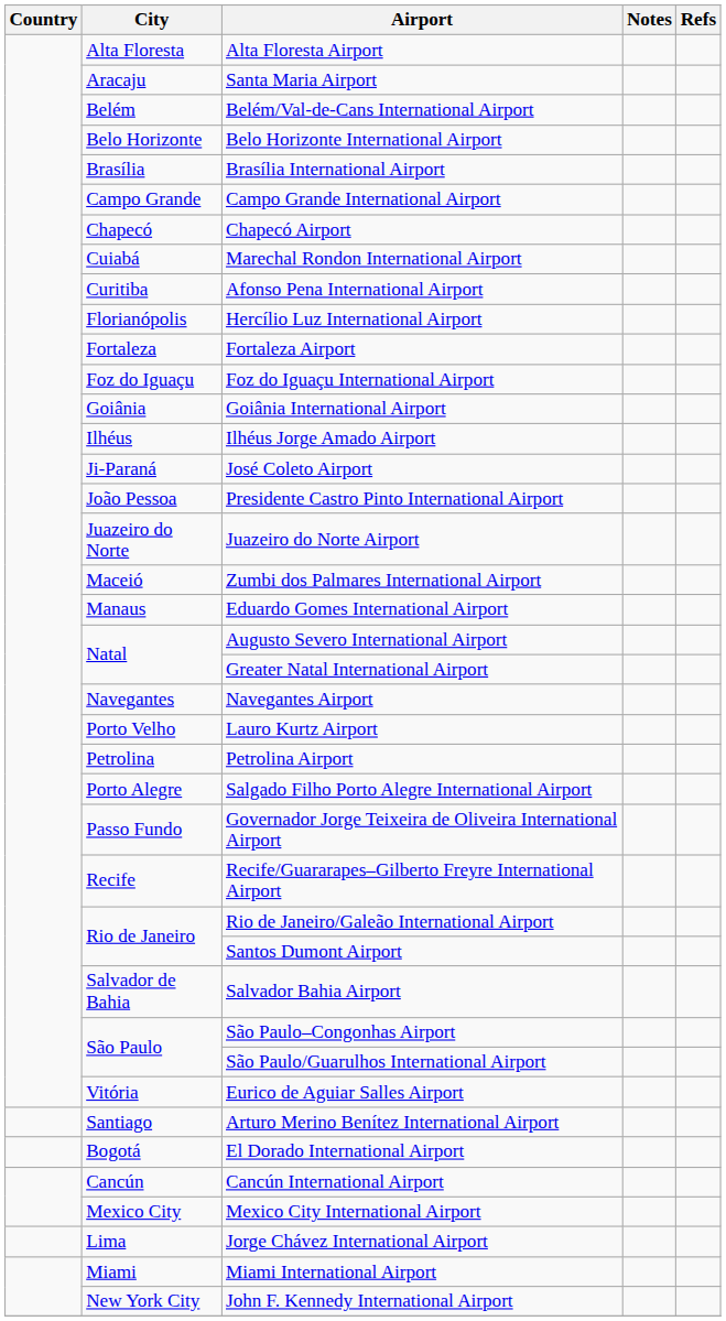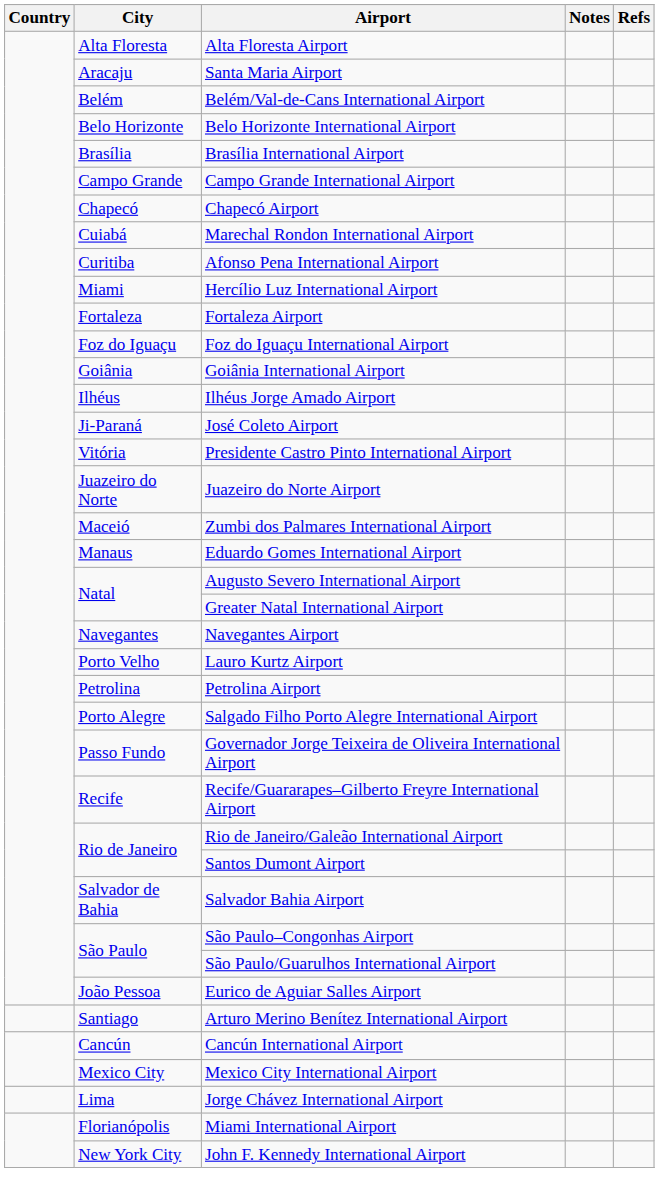 <table class="wikitable sortable">
 <tr>
 <th>Country</th>
 <th>City</th>
 <th>Airport</th>
 <th>Notes</th>
 <th class=unsortable>Refs</th>
 </tr>
 <tr>
 <td rowspan=33></td>
 <td><a href='#'>Alta Floresta</a></td>
 <td><a href='#'>Alta Floresta Airport</a></td>
 <td></td>
 <td></td>
 </tr>
 <tr>
 <td><a href='#'>Aracaju</a></td>
 <td><a href='#'>Santa Maria Airport</a></td>
 <td></td>
 <td></td>
 </tr>
 <tr>
 <td><a href='#'>Belém</a></td>
 <td><a href='#'>Belém/Val-de-Cans International Airport</a></td>
 <td></td>
 <td></td>
 </tr>
 <tr>
 <td><a href='#'>Belo Horizonte</a></td>
 <td><a href='#'>Belo Horizonte International Airport</a></td>
 <td></td>
 <td></td>
 </tr>
 <tr>
 <td><a href='#'>Brasília</a></td>
 <td><a href='#'>Brasília International Airport</a></td>
 <td align=center></td>
 <td></td>
 </tr>
 <tr>
 <td><a href='#'>Campo Grande</a></td>
 <td><a href='#'>Campo Grande International Airport</a></td>
 <td></td>
 <td></td>
 </tr>
 <tr>
 <td><a href='#'>Chapecó</a></td>
 <td><a href='#'>Chapecó Airport</a></td>
 <td></td>
 <td></td>
 </tr>
 <tr>
 <td><a href='#'>Cuiabá</a></td>
 <td><a href='#'>Marechal Rondon International Airport</a></td>
 <td></td>
 <td></td>
 </tr>
 <tr>
 <td><a href='#'>Curitiba</a></td>
 <td><a href='#'>Afonso Pena International Airport</a></td>
 <td></td>
 <td></td>
 </tr>
 <tr>
-<td><a href='#'>Florianópolis</a></td>
+<td><a href='#'>Miami</a></td>
 <td><a href='#'>Hercílio Luz International Airport</a></td>
 <td></td>
 <td></td>
 </tr>
 <tr>
 <td><a href='#'>Fortaleza</a></td>
 <td><a href='#'>Fortaleza Airport</a></td>
 <td></td>
 <td></td>
 </tr>
 <tr>
 <td><a href='#'>Foz do Iguaçu</a></td>
 <td><a href='#'>Foz do Iguaçu International Airport</a></td>
 <td></td>
 <td></td>
 </tr>
 <tr>
 <td><a href='#'>Goiânia</a></td>
 <td><a href='#'>Goiânia International Airport</a></td>
 <td></td>
 <td></td>
 </tr>
 <tr>
 <td><a href='#'>Ilhéus</a></td>
 <td><a href='#'>Ilhéus Jorge Amado Airport</a></td>
 <td></td>
 <td></td>
 </tr>
 <tr>
 <td><a href='#'>Ji-Paraná</a></td>
 <td><a href='#'>José Coleto Airport</a></td>
 <td></td>
 <td></td>
 </tr>
 <tr>
-<td><a href='#'>João Pessoa</a></td>
+<td><a href='#'>Vitória</a></td>
 <td><a href='#'>Presidente Castro Pinto International Airport</a></td>
 <td></td>
 <td></td>
 </tr>
 <tr>
 <td><a href='#'>Juazeiro do Norte</a></td>
 <td><a href='#'>Juazeiro do Norte Airport</a></td>
 <td></td>
 <td></td>
 </tr>
 <tr>
 <td><a href='#'>Maceió</a></td>
 <td><a href='#'>Zumbi dos Palmares International Airport</a></td>
 <td></td>
 <td></td>
 </tr>
 <tr>
 <td><a href='#'>Manaus</a></td>
 <td><a href='#'>Eduardo Gomes International Airport</a></td>
 <td></td>
 <td></td>
 </tr>
 <tr>
 <td rowspan=2><a href='#'>Natal</a></td>
 <td><a href='#'>Augusto Severo International Airport</a></td>
 <td></td>
 <td></td>
 </tr>
 <tr>
 <td><a href='#'>Greater Natal International Airport</a></td>
 <td></td>
 <td></td>
 </tr>
 <tr>
 <td><a href='#'>Navegantes</a></td>
 <td><a href='#'>Navegantes Airport</a></td>
 <td></td>
 <td></td>
 </tr>
 <tr>
 <td><a href='#'>Porto Velho</a></td>
 <td><a href='#'>Lauro Kurtz Airport</a></td>
 <td></td>
 <td></td>
 </tr>
 <tr>
 <td><a href='#'>Petrolina</a></td>
 <td><a href='#'>Petrolina Airport</a></td>
 <td></td>
 <td></td>
 </tr>
 <tr>
 <td><a href='#'>Porto Alegre</a></td>
 <td><a href='#'>Salgado Filho Porto Alegre International Airport</a></td>
 <td></td>
 <td></td>
 </tr>
 <tr>
 <td><a href='#'>Passo Fundo</a></td>
 <td><a href='#'>Governador Jorge Teixeira de Oliveira International Airport</a></td>
 <td></td>
 <td></td>
 </tr>
 <tr>
 <td><a href='#'>Recife</a></td>
 <td><a href='#'>Recife/Guararapes–Gilberto Freyre International Airport</a></td>
 <td></td>
 <td></td>
 </tr>
 <tr>
 <td rowspan=2><a href='#'>Rio de Janeiro</a></td>
 <td><a href='#'>Rio de Janeiro/Galeão International Airport</a></td>
 <td></td>
 <td></td>
 </tr>
 <tr>
 <td><a href='#'>Santos Dumont Airport</a></td>
 <td></td>
 <td></td>
 </tr>
 <tr>
 <td><a href='#'>Salvador de Bahia</a></td>
 <td><a href='#'>Salvador Bahia Airport</a></td>
 <td align=center></td>
 <td></td>
 </tr>
 <tr>
 <td rowspan=2><a href='#'>São Paulo</a></td>
 <td><a href='#'>São Paulo–Congonhas Airport</a></td>
 <td></td>
 <td></td>
 </tr>
 <tr>
 <td><a href='#'>São Paulo/Guarulhos International Airport</a></td>
 <td></td>
 <td></td>
 </tr>
 <tr>
-<td><a href='#'>Vitória</a></td>
+<td><a href='#'>João Pessoa</a></td>
 <td><a href='#'>Eurico de Aguiar Salles Airport</a></td>
 <td></td>
 <td></td>
 </tr>
 <tr>
 <td></td>
 <td><a href='#'>Santiago</a></td>
 <td><a href='#'>Arturo Merino Benítez International Airport</a></td>
-<td></td>
-<td></td>
-</tr>
-<tr>
-<td></td>
-<td><a href='#'>Bogotá</a></td>
-<td><a href='#'>El Dorado International Airport</a></td>
 <td></td>
 <td></td>
 </tr>
 <tr>
 <td rowspan=2></td>
 <td><a href='#'>Cancún</a></td>
 <td><a href='#'>Cancún International Airport</a></td>
 <td></td>
 <td></td>
 </tr>
 <tr>
 <td><a href='#'>Mexico City</a></td>
 <td><a href='#'>Mexico City International Airport</a></td>
 <td></td>
 <td></td>
 </tr>
 <tr>
 <td></td>
 <td><a href='#'>Lima</a></td>
 <td><a href='#'>Jorge Chávez International Airport</a></td>
 <td></td>
 <td></td>
 </tr>
 <tr>
 <td rowspan=2></td>
-<td><a href='#'>Miami</a></td>
+<td><a href='#'>Florianópolis</a></td>
 <td><a href='#'>Miami International Airport</a></td>
 <td></td>
 <td></td>
 </tr>
 <tr>
 <td><a href='#'>New York City</a></td>
 <td><a href='#'>John F. Kennedy International Airport</a></td>
 <td></td>
 <td></td>
 </tr>
 <tr>
 </tr>
 </table>
